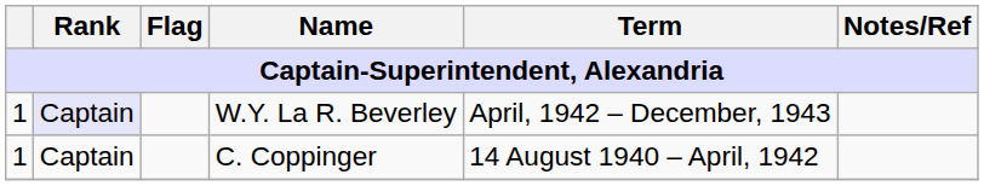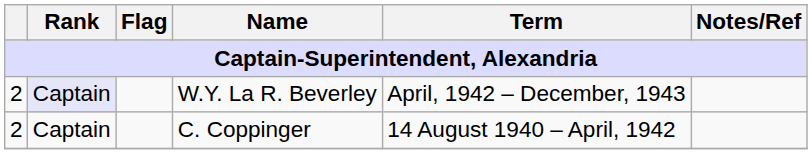 <table class="wikitable">
 <tr>
 <th></th>
 <th>Rank</th>
 <th>Flag</th>
 <th>Name</th>
 <th>Term</th>
 <th>Notes/Ref</th>
 </tr>
 <tr>
 <td colspan="6" align="center" style="background:#dcdcfe;"><strong>Captain-Superintendent, Alexandria</strong></td>
 </tr>
 <tr>
-<td>1</td>
+<td>2</td>
 <td style="background: lavender;">Captain</td>
 <td></td>
 <td>W.Y. La R. Beverley</td>
 <td>April, 1942 – December, 1943</td>
 <td></td>
 </tr>
 <tr>
-<td>1</td>
+<td>2</td>
 <td>Captain</td>
 <td></td>
 <td>C. Coppinger</td>
 <td>14 August 1940 – April, 1942</td>
 <td></td>
 </tr>
 <tr>
 </tr>
 </table>
